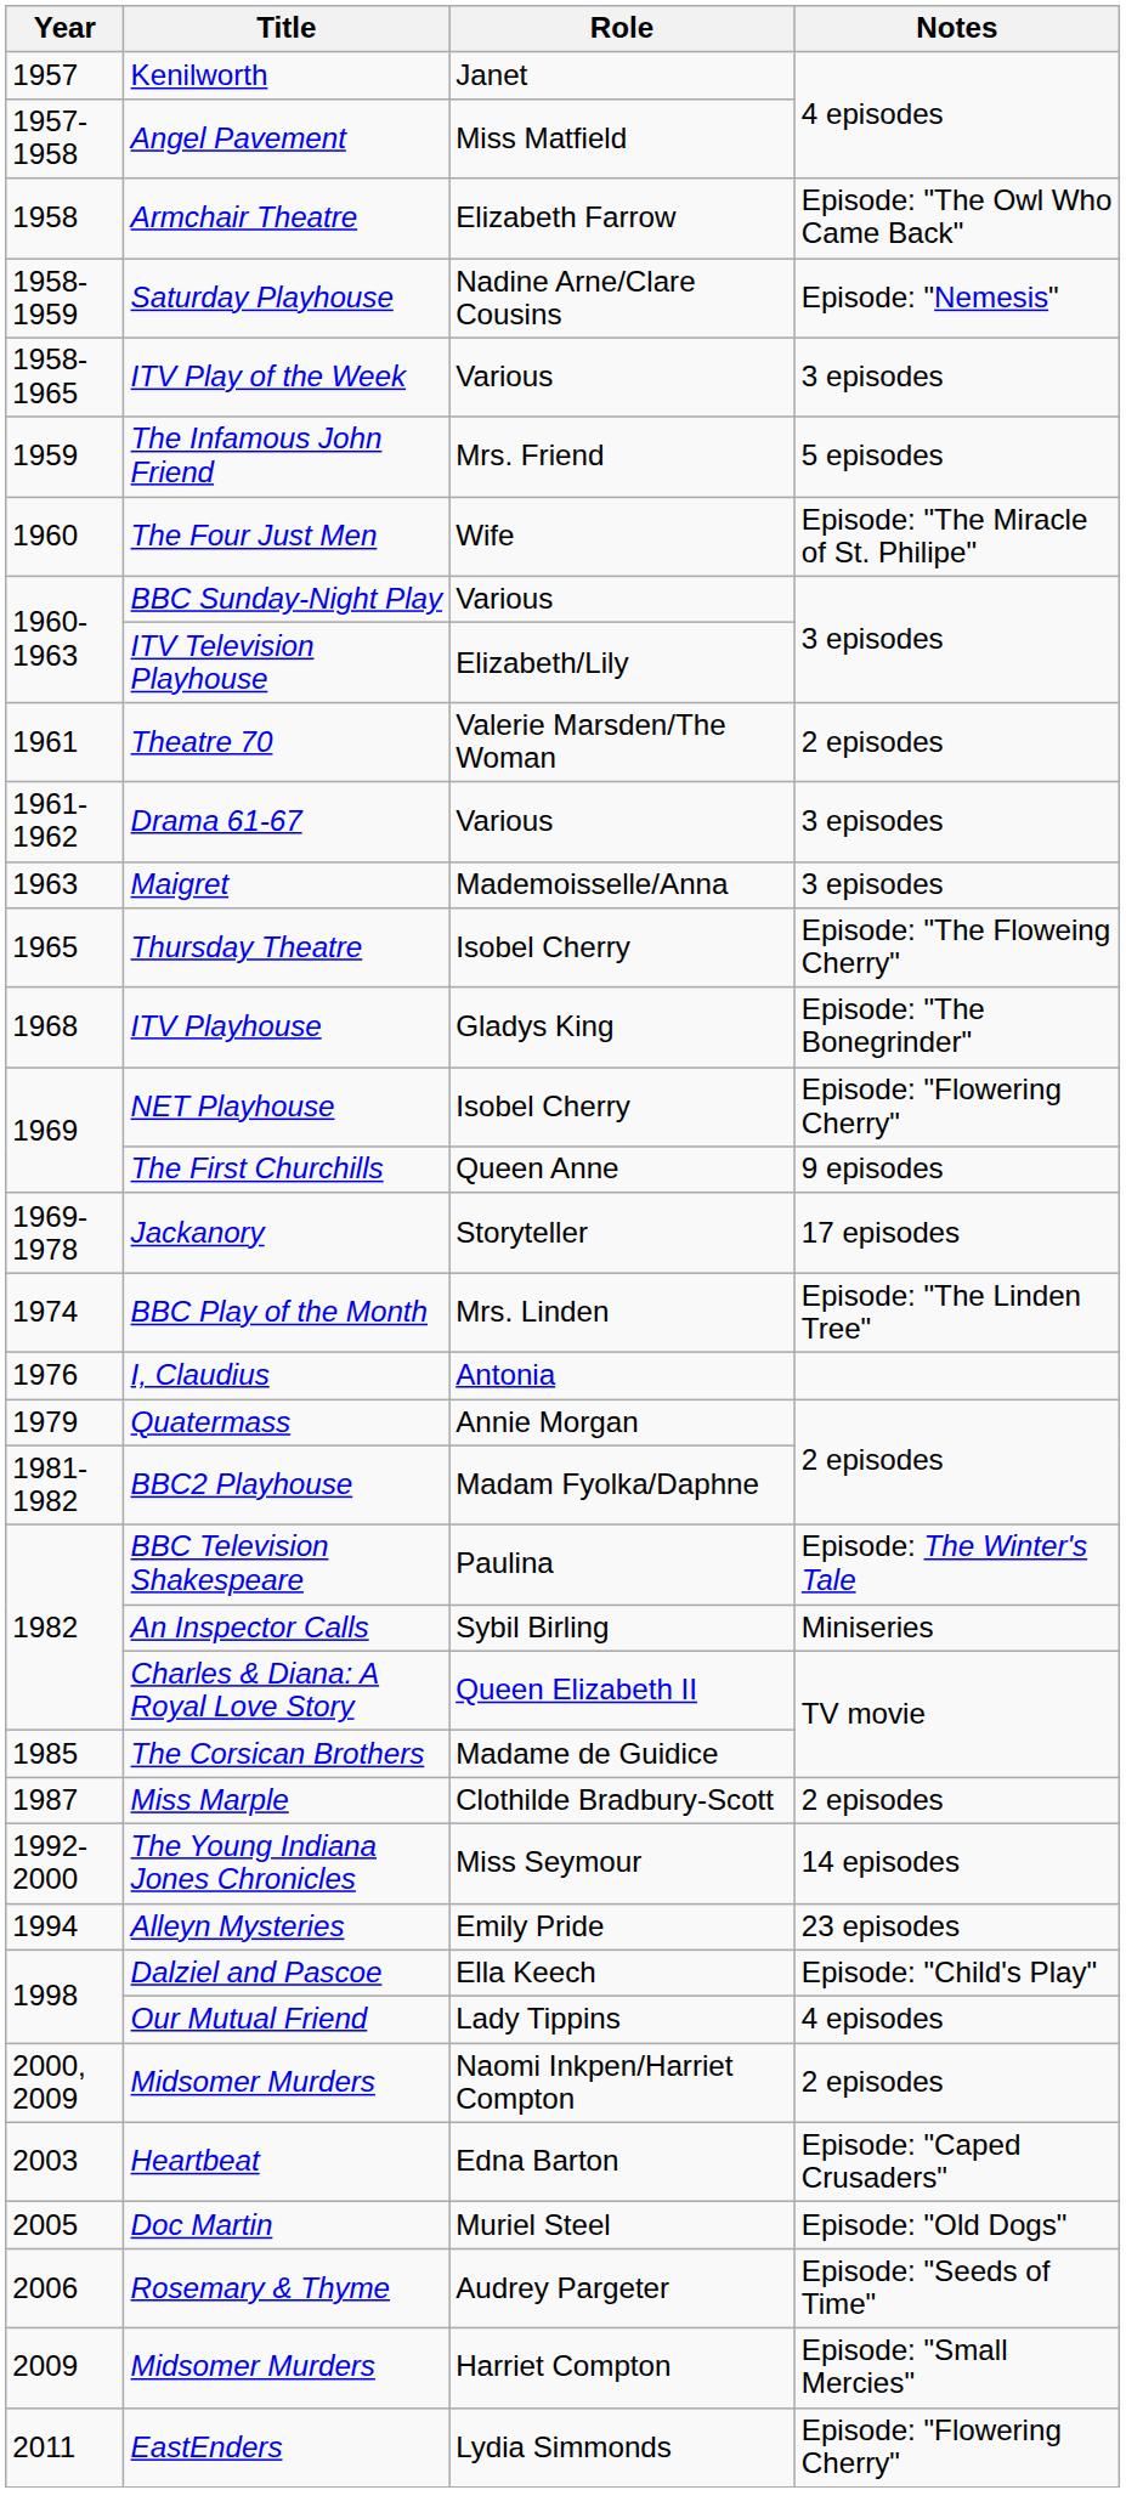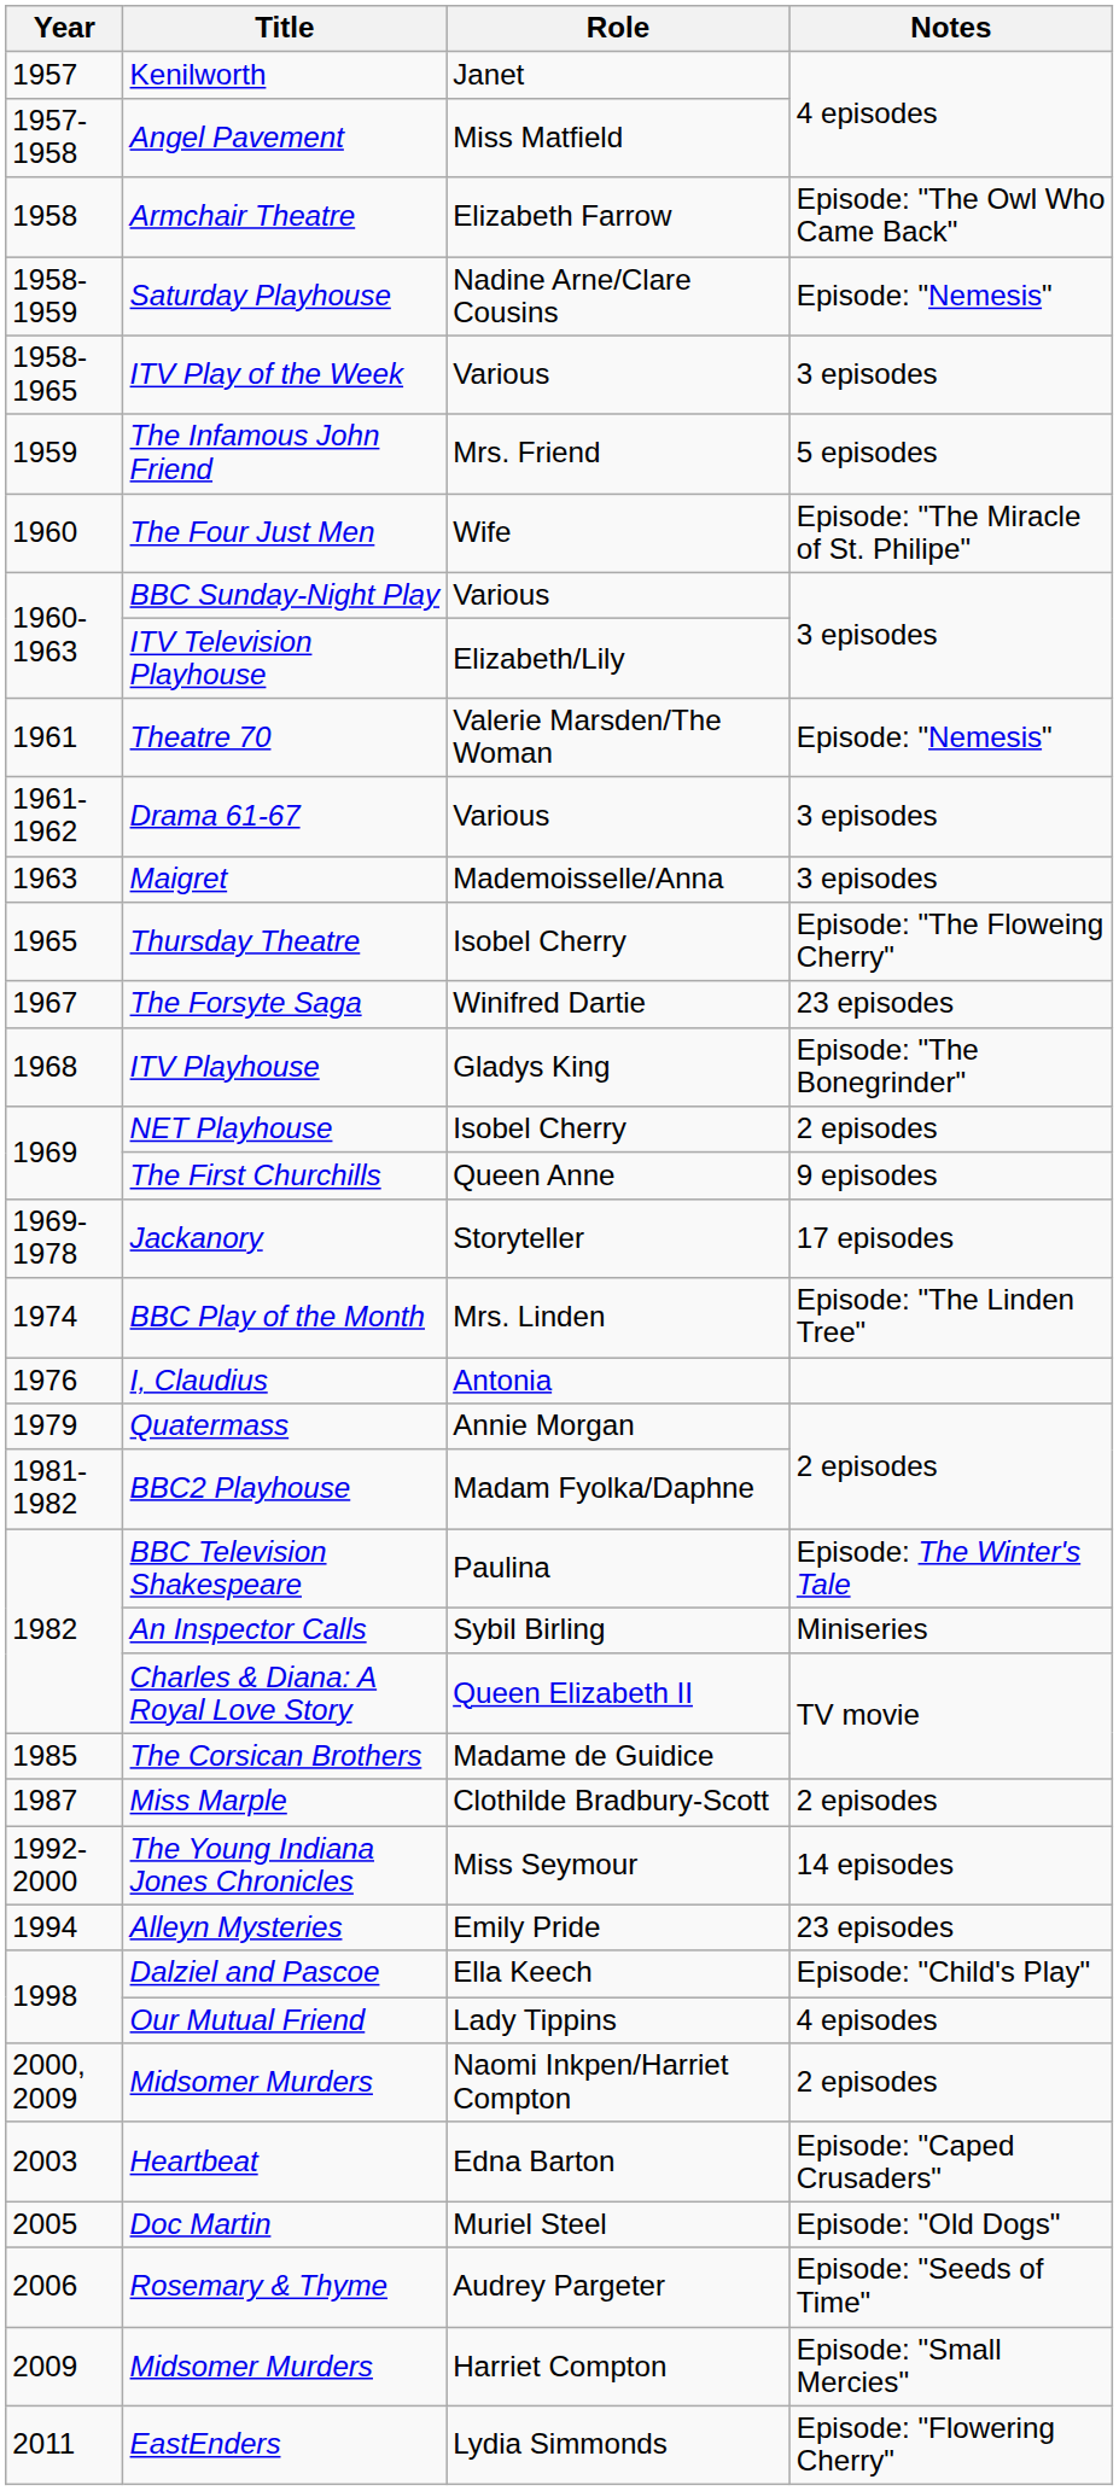 <table class="wikitable">
 <tr>
 <th>Year</th>
 <th>Title</th>
 <th>Role</th>
 <th>Notes</th>
 </tr>
 <tr>
 <td>1957</td>
 <td><a href='#'>Kenilworth</a></td>
 <td>Janet</td>
 <td rowspan="2">4 episodes</td>
 </tr>
 <tr>
 <td>1957-1958</td>
 <td><a href='#'><em>Angel Pavement</em></a></td>
 <td>Miss Matfield</td>
 </tr>
 <tr>
 <td>1958</td>
 <td><a href='#'><em>Armchair Theatre</em></a></td>
 <td>Elizabeth Farrow</td>
 <td>Episode: "The Owl Who Came Back"</td>
 </tr>
 <tr>
 <td>1958-1959</td>
 <td><a href='#'><em>Saturday Playhouse</em></a></td>
 <td>Nadine Arne/Clare Cousins</td>
 <td>Episode: "<a href='#'>Nemesis</a>"</td>
 </tr>
 <tr>
 <td>1958-1965</td>
 <td><a href='#'><em>ITV Play of the Week</em></a></td>
 <td>Various</td>
 <td>3 episodes</td>
 </tr>
 <tr>
 <td>1959</td>
 <td><em><a href='#'>The Infamous John Friend</a></em></td>
 <td>Mrs. Friend</td>
 <td>5 episodes</td>
 </tr>
 <tr>
 <td>1960</td>
 <td><em><a href='#'>The Four Just Men</a></em></td>
 <td>Wife</td>
 <td>Episode: "The Miracle of St. Philipe"</td>
 </tr>
 <tr>
 <td rowspan="2">1960-1963</td>
 <td><a href='#'><em>BBC Sunday-Night Play</em></a></td>
 <td>Various</td>
 <td rowspan="2">3 episodes</td>
 </tr>
 <tr>
 <td><a href='#'><em>ITV Television Playhouse</em></a></td>
 <td>Elizabeth/Lily</td>
 </tr>
 <tr>
 <td>1961</td>
 <td><a href='#'><em>Theatre 70</em></a></td>
 <td>Valerie Marsden/The Woman</td>
-<td>2 episodes</td>
+<td>Episode: "<a href='#'>Nemesis</a>"</td>
 </tr>
 <tr>
 <td>1961-1962</td>
 <td><a href='#'><em>Drama 61-67</em></a></td>
 <td>Various</td>
 <td>3 episodes</td>
 </tr>
 <tr>
 <td>1963</td>
 <td><a href='#'><em>Maigret</em></a></td>
 <td>Mademoisselle/Anna</td>
 <td>3 episodes</td>
 </tr>
 <tr>
 <td>1965</td>
 <td><a href='#'><em>Thursday Theatre</em></a></td>
 <td>Isobel Cherry</td>
 <td>Episode: "The Floweing Cherry"</td>
 </tr>
 <tr>
+<td>1967</td>
+<td><a href='#'><em>The Forsyte Saga</em></a></td>
+<td>Winifred Dartie</td>
+<td>23 episodes</td>
+</tr>
+<tr>
 <td>1968</td>
 <td><a href='#'><em>ITV Playhouse</em></a></td>
 <td>Gladys King</td>
 <td>Episode: "The Bonegrinder"</td>
 </tr>
 <tr>
 <td rowspan="2">1969</td>
 <td><a href='#'><em>NET Playhouse</em></a></td>
 <td>Isobel Cherry</td>
-<td>Episode: "Flowering Cherry"</td>
+<td>2 episodes</td>
 </tr>
 <tr>
 <td><a href='#'><em>The First Churchills</em></a></td>
 <td>Queen Anne</td>
 <td>9 episodes</td>
 </tr>
 <tr>
 <td>1969-1978</td>
 <td><em><a href='#'>Jackanory</a></em></td>
 <td>Storyteller</td>
 <td>17 episodes</td>
 </tr>
 <tr>
 <td>1974</td>
 <td><em><a href='#'>BBC Play of the Month</a></em></td>
 <td>Mrs. Linden</td>
 <td>Episode: "The Linden Tree"</td>
 </tr>
 <tr>
 <td>1976</td>
 <td><a href='#'><em>I, Claudius</em></a></td>
 <td><a href='#'>Antonia</a></td>
 <td></td>
 </tr>
 <tr>
 <td>1979</td>
 <td><a href='#'><em>Quatermass</em></a></td>
 <td>Annie Morgan</td>
 <td rowspan="2">2 episodes</td>
 </tr>
 <tr>
 <td>1981-1982</td>
 <td><a href='#'><em>BBC2 Playhouse</em></a></td>
 <td>Madam Fyolka/Daphne</td>
 </tr>
 <tr>
 <td rowspan="3">1982</td>
 <td><a href='#'><em>BBC Television Shakespeare</em></a></td>
 <td>Paulina</td>
 <td>Episode: <a href='#'><em>The Winter's Tale</em></a></td>
 </tr>
 <tr>
 <td><a href='#'><em>An Inspector Calls</em></a></td>
 <td>Sybil Birling</td>
 <td>Miniseries</td>
 </tr>
 <tr>
 <td><em><a href='#'>Charles & Diana: A Royal Love Story</a></em></td>
 <td><a href='#'>Queen Elizabeth II</a></td>
 <td rowspan="2">TV movie</td>
 </tr>
 <tr>
 <td>1985</td>
 <td><a href='#'><em>The Corsican Brothers</em></a></td>
 <td>Madame de Guidice</td>
 </tr>
 <tr>
 <td>1987</td>
 <td><em><a href='#'>Miss Marple</a></em></td>
 <td>Clothilde Bradbury-Scott</td>
 <td>2 episodes</td>
 </tr>
 <tr>
 <td>1992-2000</td>
 <td><a href='#'><em>The Young Indiana Jones Chronicles</em></a></td>
 <td>Miss Seymour</td>
 <td>14 episodes</td>
 </tr>
 <tr>
 <td>1994</td>
 <td><a href='#'><em>Alleyn Mysteries</em></a></td>
 <td>Emily Pride</td>
 <td>23 episodes</td>
 </tr>
 <tr>
 <td rowspan="2">1998</td>
 <td><a href='#'><em>Dalziel and Pascoe</em></a></td>
 <td>Ella Keech</td>
 <td>Episode: "Child's Play"</td>
 </tr>
 <tr>
 <td><a href='#'><em>Our Mutual Friend</em></a></td>
 <td>Lady Tippins</td>
 <td>4 episodes</td>
 </tr>
 <tr>
 <td>2000,<br>2009</td>
 <td><em><a href='#'>Midsomer Murders</a></em></td>
 <td>Naomi Inkpen/Harriet Compton</td>
 <td>2 episodes</td>
 </tr>
 <tr>
 <td>2003</td>
 <td><em><a href='#'>Heartbeat</a></em></td>
 <td>Edna Barton</td>
 <td>Episode: "Caped Crusaders"</td>
 </tr>
 <tr>
 <td>2005</td>
 <td><em><a href='#'>Doc Martin</a></em></td>
 <td>Muriel Steel</td>
 <td>Episode: "Old Dogs"</td>
 </tr>
 <tr>
 <td>2006</td>
 <td><a href='#'><em>Rosemary & Thyme</em></a></td>
 <td>Audrey Pargeter</td>
 <td>Episode: "Seeds of Time"</td>
 </tr>
 <tr>
 <td>2009</td>
 <td><em><a href='#'>Midsomer Murders</a></em></td>
 <td>Harriet Compton</td>
 <td>Episode: "Small Mercies"</td>
 </tr>
 <tr>
 <td>2011</td>
 <td><em><a href='#'>EastEnders</a></em></td>
 <td>Lydia Simmonds</td>
 <td>Episode: "Flowering Cherry"</td>
 </tr>
 </table>
